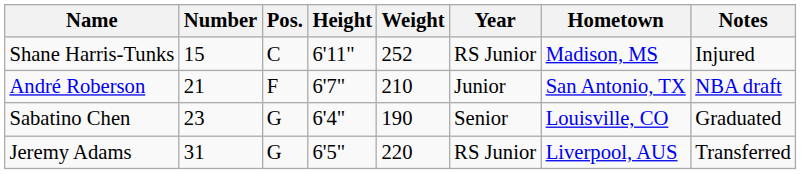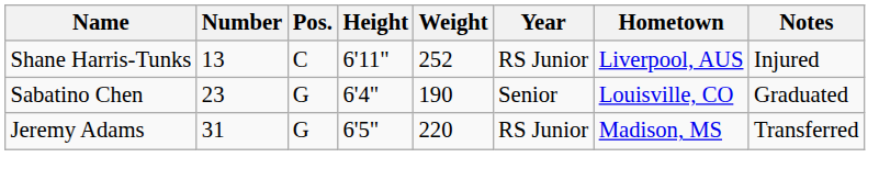 <table class="wikitable sortable" border="1">
 <tr>
 <th>Name</th>
 <th>Number</th>
 <th>Pos.</th>
 <th>Height</th>
 <th>Weight</th>
 <th>Year</th>
 <th>Hometown</th>
 <th class="unsortable">Notes</th>
 </tr>
 <tr>
 <td>Shane Harris-Tunks</td>
-<td>15</td>
+<td>13</td>
 <td>C</td>
 <td>6'11"</td>
 <td>252</td>
 <td>RS Junior</td>
-<td><a href='#'>Madison, MS</a></td>
+<td><a href='#'>Liverpool, AUS</a></td>
 <td>Injured</td>
-</tr>
-<tr>
-<td><a href='#'>André Roberson</a></td>
-<td>21</td>
-<td>F</td>
-<td>6'7"</td>
-<td>210</td>
-<td>Junior</td>
-<td><a href='#'>San Antonio, TX</a></td>
-<td><a href='#'>NBA draft</a></td>
 </tr>
 <tr>
 <td>Sabatino Chen</td>
 <td>23</td>
 <td>G</td>
 <td>6'4"</td>
 <td>190</td>
 <td>Senior</td>
 <td><a href='#'>Louisville, CO</a></td>
 <td>Graduated</td>
 </tr>
 <tr>
 <td>Jeremy Adams</td>
 <td>31</td>
 <td>G</td>
 <td>6'5"</td>
 <td>220</td>
 <td>RS Junior</td>
-<td><a href='#'>Liverpool, AUS</a></td>
+<td><a href='#'>Madison, MS</a></td>
 <td>Transferred</td>
 </tr>
 </table>
